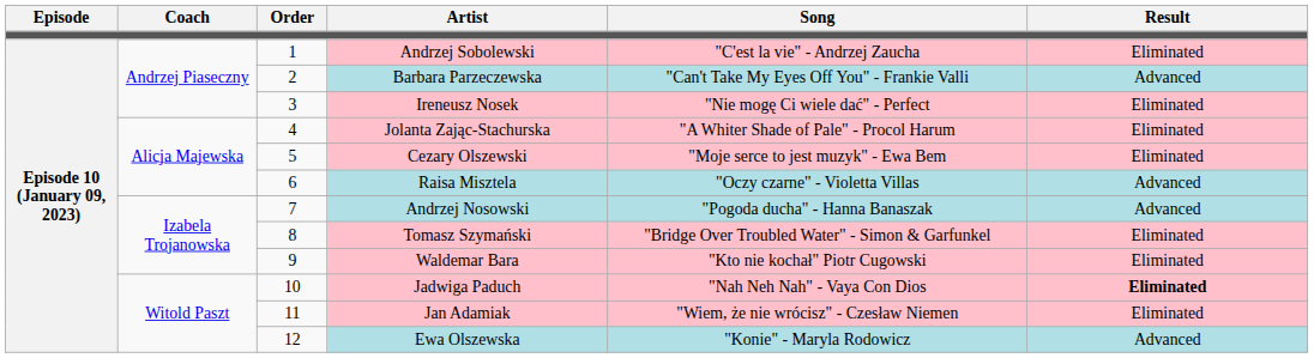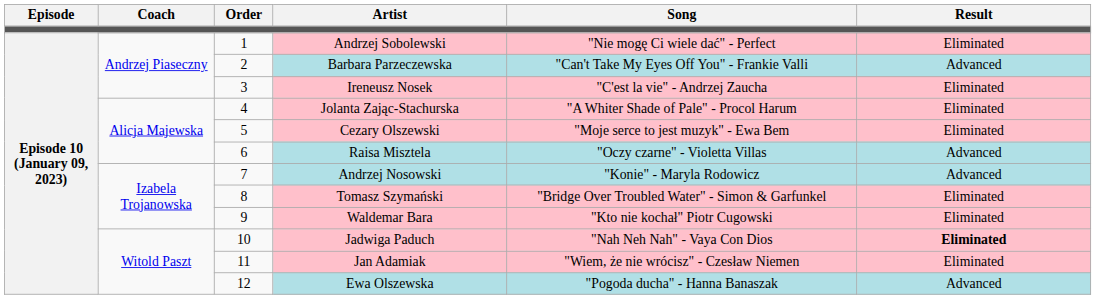 <table class="wikitable" style="text-align: center; width:100%;">
 <tr>
 <th style="width:08%;">Episode</th>
 <th style="width:10%;">Coach</th>
 <th style="width:05%;">Order</th>
 <th style="width:20%;">Artist</th>
 <th style="width:30%;">Song</th>
 <th style="width:20%;">Result</th>
 </tr>
 <tr>
 <td colspan="24" style="background:#555;"></td>
 </tr>
 <tr>
 <th rowspan="13">Episode 10 (January 09, 2023)</th>
 </tr>
 <tr>
 <td rowspan="3"><a href='#'>Andrzej Piaseczny</a></td>
 <td>1</td>
 <td style="background:pink;">Andrzej Sobolewski</td>
-<td style="background:pink;">"C'est la vie" - Andrzej Zaucha</td>
+<td style="background:pink;">"Nie mogę Ci wiele dać" - Perfect</td>
 <td style="background:pink;">Eliminated</td>
 </tr>
 <tr>
 <td>2</td>
 <td style="background:#b0e0e6;">Barbara Parzeczewska</td>
 <td style="background:#b0e0e6;">"Can't Take My Eyes Off You" - Frankie Valli</td>
 <td style="background:#b0e0e6;">Advanced</td>
 </tr>
 <tr>
 <td>3</td>
 <td style="background:pink;">Ireneusz Nosek</td>
-<td style="background:pink;">"Nie mogę Ci wiele dać" - Perfect</td>
+<td style="background:pink;">"C'est la vie" - Andrzej Zaucha</td>
 <td style="background:pink;">Eliminated</td>
 </tr>
 <tr>
 <td rowspan="3"><a href='#'>Alicja Majewska</a></td>
 <td>4</td>
 <td style="background:pink;">Jolanta Zając-Stachurska</td>
 <td style="background:pink;">"A Whiter Shade of Pale" - Procol Harum</td>
 <td style="background:pink;">Eliminated</td>
 </tr>
 <tr>
 <td>5</td>
 <td style="background:pink;">Cezary Olszewski</td>
 <td style="background:pink;">"Moje serce to jest muzyk" - Ewa Bem</td>
 <td style="background:pink;">Eliminated</td>
 </tr>
 <tr>
 <td>6</td>
 <td style="background:#b0e0e6;">Raisa Misztela</td>
 <td style="background:#b0e0e6;">"Oczy czarne" - Violetta Villas</td>
 <td style="background:#b0e0e6;">Advanced</td>
 </tr>
 <tr>
 <td rowspan="3"><a href='#'>Izabela Trojanowska</a></td>
 <td>7</td>
 <td style="background:#b0e0e6;">Andrzej Nosowski</td>
-<td style="background:#b0e0e6;">"Pogoda ducha" - Hanna Banaszak</td>
+<td style="background:#b0e0e6;">"Konie" - Maryla Rodowicz</td>
 <td style="background:#b0e0e6;">Advanced</td>
 </tr>
 <tr>
 <td>8</td>
 <td style="background:pink;">Tomasz Szymański</td>
 <td style="background:pink;">"Bridge Over Troubled Water" - Simon & Garfunkel</td>
 <td style="background:pink;">Eliminated</td>
 </tr>
 <tr>
 <td>9</td>
 <td style="background:pink;">Waldemar Bara</td>
 <td style="background:pink;">"Kto nie kochał" Piotr Cugowski</td>
 <td style="background:pink;">Eliminated</td>
 </tr>
 <tr>
 <td rowspan="3"><a href='#'>Witold Paszt</a></td>
 <td>10</td>
 <td style="background:pink;">Jadwiga Paduch</td>
 <td style="background:pink;">"Nah Neh Nah" - Vaya Con Dios</td>
 <td style="background:pink;"><strong>Eliminated</strong></td>
 </tr>
 <tr>
 <td>11</td>
 <td style="background:pink;">Jan Adamiak</td>
 <td style="background:pink;">"Wiem, że nie wrócisz" - Czesław Niemen</td>
 <td style="background:pink;">Eliminated</td>
 </tr>
 <tr>
 <td>12</td>
 <td style="background:#b0e0e6;">Ewa Olszewska</td>
-<td style="background:#b0e0e6;">"Konie" - Maryla Rodowicz</td>
+<td style="background:#b0e0e6;">"Pogoda ducha" - Hanna Banaszak</td>
 <td style="background:#b0e0e6;">Advanced</td>
 </tr>
 </table>
